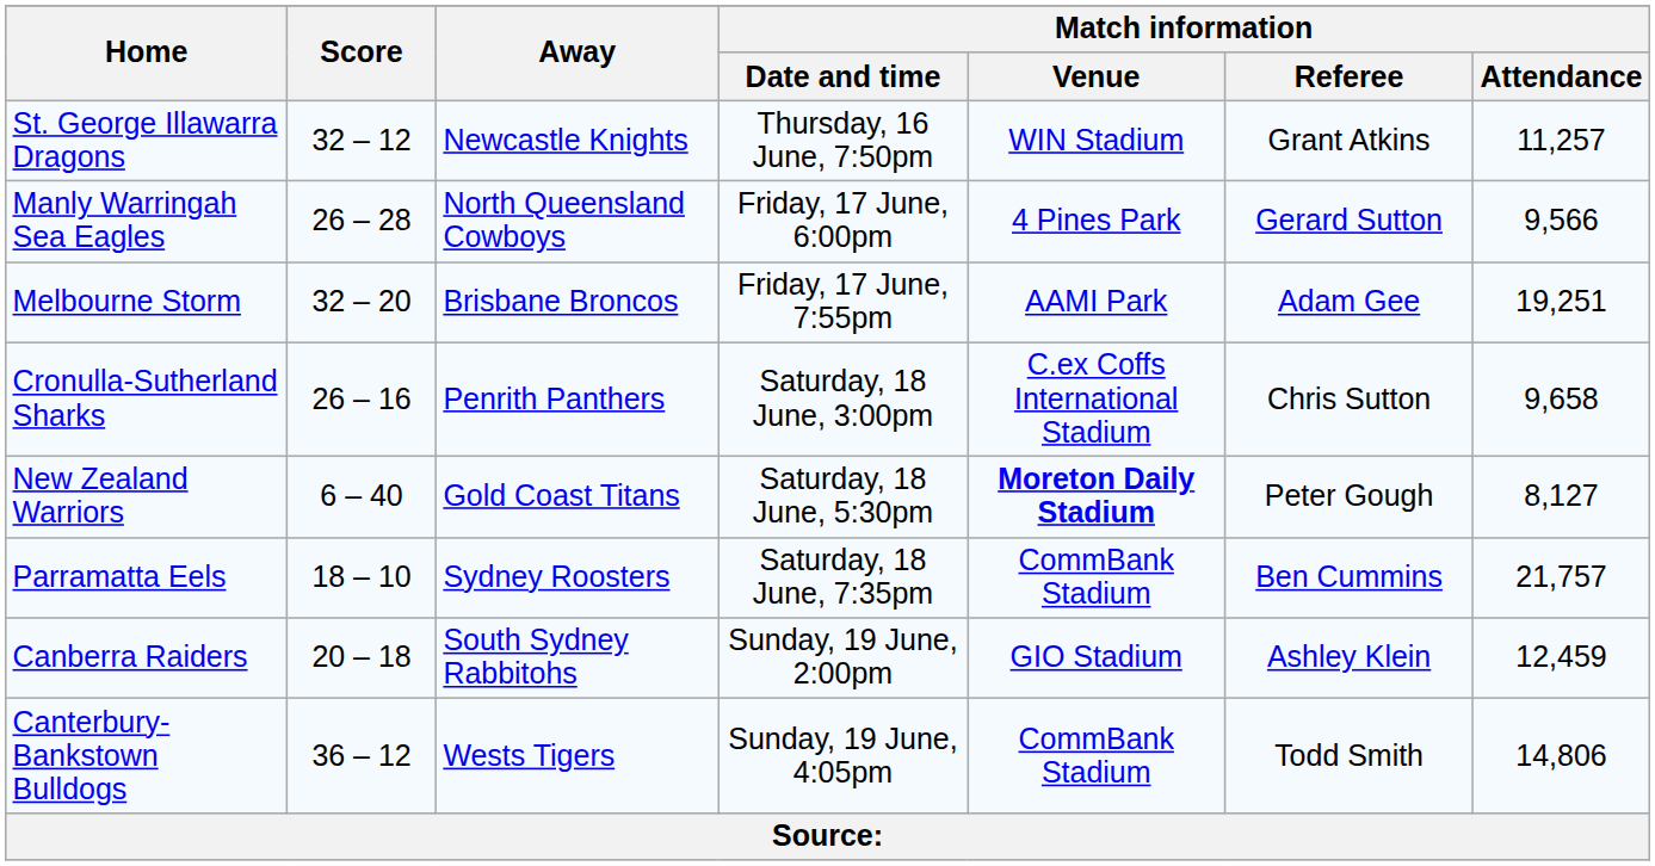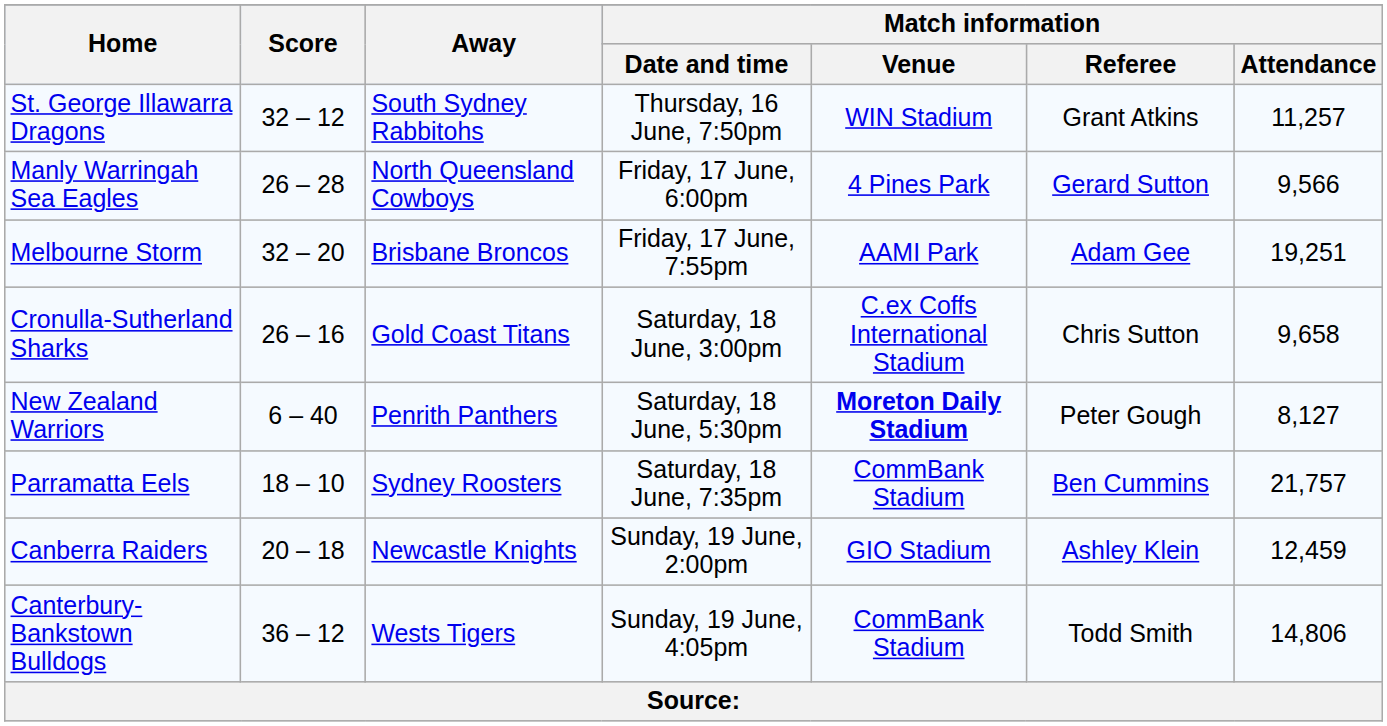 <table class="wikitable" style="border-collapse:collapse; text-align:center; width:100%;">
 <tr style="background:#c1d8ff;">
 </tr>
 <tr style="background:#c1d8ff;">
 <th rowspan="2" style="width:19%;">Home</th>
 <th rowspan="2" style="width:10%;">Score</th>
 <th rowspan="2" style="width:19%;">Away</th>
 <th colspan="6">Match information</th>
 </tr>
 <tr style="background:#efefef;">
 <th width=17%>Date and time</th>
 <th width=17%>Venue</th>
 <th width=17%>Referee</th>
 <th width=5%>Attendance</th>
 </tr>
 <tr style="text-align:center; background:#f5faff;">
 <td align="left"> <a href='#'>St. George Illawarra Dragons</a></td>
 <td>32 – 12</td>
-<td align="left"> <a href='#'>Newcastle Knights</a></td>
+<td align="left"> <a href='#'>South Sydney Rabbitohs</a></td>
 <td>Thursday, 16 June, 7:50pm</td>
 <td><a href='#'>WIN Stadium</a></td>
 <td>Grant Atkins</td>
 <td>11,257</td>
 </tr>
 <tr style="text-align:center; background:#f5faff;">
 <td align="left"> <a href='#'>Manly Warringah Sea Eagles</a></td>
 <td>26 – 28</td>
 <td align="left"> <a href='#'>North Queensland Cowboys</a></td>
 <td>Friday, 17 June, 6:00pm</td>
 <td><a href='#'>4 Pines Park</a></td>
 <td><a href='#'>Gerard Sutton</a></td>
 <td>9,566</td>
 </tr>
 <tr style="text-align:center; background:#f5faff;">
 <td align="left"> <a href='#'>Melbourne Storm</a></td>
 <td>32 – 20</td>
 <td align="left"> <a href='#'>Brisbane Broncos</a></td>
 <td>Friday, 17 June, 7:55pm</td>
 <td><a href='#'>AAMI Park</a></td>
 <td><a href='#'>Adam Gee</a></td>
 <td>19,251</td>
 </tr>
 <tr style="text-align:center; background:#f5faff;">
 <td align="left"> <a href='#'>Cronulla-Sutherland Sharks</a></td>
 <td>26 – 16</td>
-<td align="left"> <a href='#'>Penrith Panthers</a></td>
+<td align="left"> <a href='#'>Gold Coast Titans</a></td>
 <td>Saturday, 18 June, 3:00pm</td>
 <td><a href='#'>C.ex Coffs International Stadium</a></td>
 <td>Chris Sutton</td>
 <td>9,658</td>
 </tr>
 <tr style="text-align:center; background:#f5faff;">
 <td align="left"> <a href='#'>New Zealand Warriors</a></td>
 <td>6 – 40</td>
-<td align="left"> <a href='#'>Gold Coast Titans</a></td>
+<td align="left"> <a href='#'>Penrith Panthers</a></td>
 <td>Saturday, 18 June, 5:30pm</td>
 <td><strong><a href='#'>Moreton Daily Stadium</a></strong></td>
 <td>Peter Gough</td>
 <td>8,127</td>
 </tr>
 <tr style="text-align:center; background:#f5faff;">
 <td align="left"> <a href='#'>Parramatta Eels</a></td>
 <td>18 – 10</td>
 <td align="left"> <a href='#'>Sydney Roosters</a></td>
 <td>Saturday, 18 June, 7:35pm</td>
 <td><a href='#'>CommBank Stadium</a></td>
 <td><a href='#'>Ben Cummins</a></td>
 <td>21,757</td>
 </tr>
 <tr style="text-align:center; background:#f5faff;">
 <td align="left"> <a href='#'>Canberra Raiders</a></td>
 <td>20 – 18</td>
-<td align="left"> <a href='#'>South Sydney Rabbitohs</a></td>
+<td align="left"> <a href='#'>Newcastle Knights</a></td>
 <td>Sunday, 19 June, 2:00pm</td>
 <td><a href='#'>GIO Stadium</a></td>
 <td><a href='#'>Ashley Klein</a></td>
 <td>12,459</td>
 </tr>
 <tr style="text-align:center; background:#f5faff;">
 <td align="left"> <a href='#'>Canterbury-Bankstown Bulldogs</a></td>
 <td>36 – 12</td>
 <td align="left"> <a href='#'>Wests Tigers</a></td>
 <td>Sunday, 19 June, 4:05pm</td>
 <td><a href='#'>CommBank Stadium</a></td>
 <td>Todd Smith</td>
 <td>14,806</td>
 </tr>
 <tr>
 <th colspan="7">Source:</th>
 </tr>
 </table>
